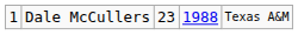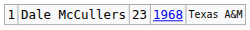 <table class="wikitable">
 <tr>
 </tr>
 <tr>
 <td>1</td>
 <td>Dale McCullers</td>
 <td>23</td>
-<td><a href='#'>1988</a></td>
+<td><a href='#'>1968</a></td>
 <td style="font-size:80%;">Texas A&M</td>
 </tr>
 </table>
